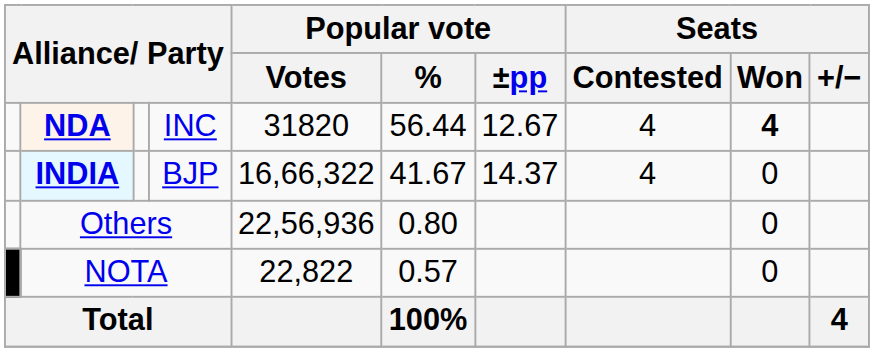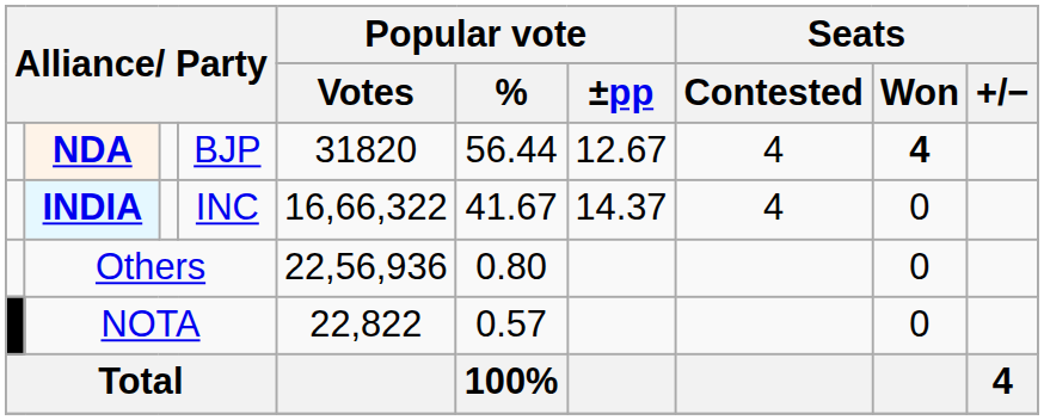 <table class="wikitable sortable" style="text-align:center;">
 <tr>
 <th colspan="4" rowspan="2">Alliance/ Party</th>
 <th colspan="3">Popular vote</th>
 <th colspan="3">Seats</th>
 </tr>
 <tr>
 <th>Votes</th>
 <th>%</th>
 <th>±<a href='#'>pp</a></th>
 <th>Contested</th>
 <th>Won</th>
 <th><strong>+/−</strong></th>
 </tr>
 <tr>
 <td></td>
 <th style="background:#fef3e8"><a href='#'>NDA</a></th>
 <td></td>
-<td><a href='#'>INC</a></td>
+<td><a href='#'>BJP</a></td>
 <td>31820</td>
 <td>56.44</td>
 <td> 12.67</td>
 <td>4</td>
 <td><strong>4</strong></td>
 <td></td>
 </tr>
 <tr>
 <td></td>
 <th style="background:#E5F8FF"><a href='#'>INDIA</a></th>
 <td></td>
-<td><a href='#'>BJP</a></td>
+<td><a href='#'>INC</a></td>
 <td>16,66,322</td>
 <td>41.67</td>
 <td> 14.37</td>
 <td>4</td>
 <td>0</td>
 <td></td>
 </tr>
 <tr>
 <td></td>
 <td colspan="3"><a href='#'>Others</a></td>
 <td>22,56,936</td>
 <td>0.80</td>
 <td></td>
 <td></td>
 <td>0</td>
 <td></td>
 </tr>
 <tr>
 <td bgcolor="Black"></td>
 <td colspan="3"><a href='#'>NOTA</a></td>
 <td>22,822</td>
 <td>0.57</td>
 <td></td>
 <td></td>
 <td>0</td>
 <td></td>
 </tr>
 <tr>
 <th colspan="4">Total</th>
 <th></th>
 <th>100%</th>
 <th></th>
 <th></th>
 <th></th>
 <th>4</th>
 </tr>
 <tr>
 </tr>
 </table>
